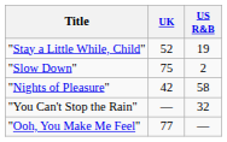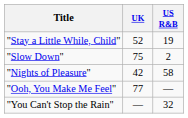 <table class="wikitable">
 <tr>
 <th>Title</th>
 <th width="40"><small><a href='#'>UK</a></small></th>
 <th width="40"><small><a href='#'>US<br>R&B</a></small></th>
 </tr>
 <tr>
 <td>"<a href='#'>Stay a Little While, Child</a>"</td>
 <td align="center">52</td>
 <td align="center">19</td>
 </tr>
 <tr>
 <td>"<a href='#'>Slow Down</a>"</td>
 <td align="center">75</td>
 <td align="center">2</td>
 </tr>
 <tr>
 <td>"<a href='#'>Nights of Pleasure</a>"</td>
 <td align="center">42</td>
 <td align="center">58</td>
 </tr>
 <tr>
+<td>"<a href='#'>Ooh, You Make Me Feel</a>"</td>
+<td align="center">77</td>
+<td align="center">—</td>
+</tr>
+<tr>
 <td>"You Can't Stop the Rain"</td>
 <td align="center">—</td>
 <td align="center">32</td>
 </tr>
-<tr>
-<td>"<a href='#'>Ooh, You Make Me Feel</a>"</td>
-<td align="center">77</td>
-<td align="center">—</td>
-</tr>
 </table>
